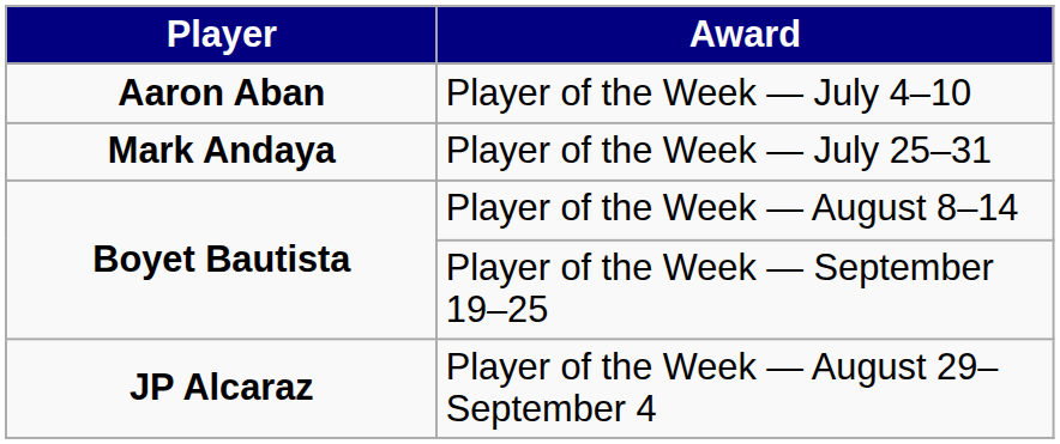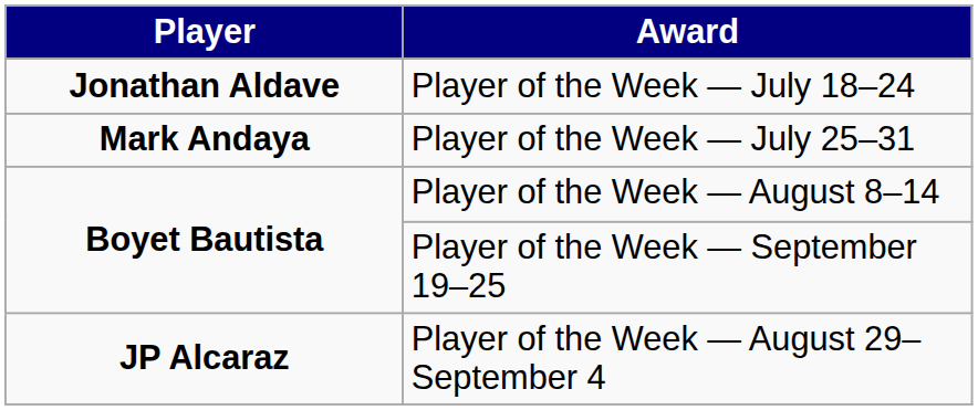 <table class="wikitable" style="text-align: left">
 <tr>
 <th style="color: white; background-color: #020080; width:180px">Player</th>
 <th style="color: white; background-color: #020080; width:260px">Award</th>
 </tr>
 <tr>
-<td style="text-align:center;"><strong>Aaron Aban</strong></td>
-<td>Player of the Week — July 4–10</td>
+<td style="text-align:center;"><strong>Jonathan Aldave</strong></td>
+<td>Player of the Week — July 18–24</td>
 </tr>
 <tr>
 <td style="text-align:center;"><strong>Mark Andaya</strong></td>
 <td>Player of the Week — July 25–31</td>
 </tr>
 <tr>
 <td rowspan="2" style="text-align:center;"><strong>Boyet Bautista</strong></td>
 <td>Player of the Week — August 8–14</td>
 </tr>
 <tr>
 <td>Player of the Week — September 19–25</td>
 </tr>
 <tr>
 <td style="text-align:center;"><strong>JP Alcaraz</strong></td>
 <td>Player of the Week — August 29–September 4</td>
 </tr>
 </table>
